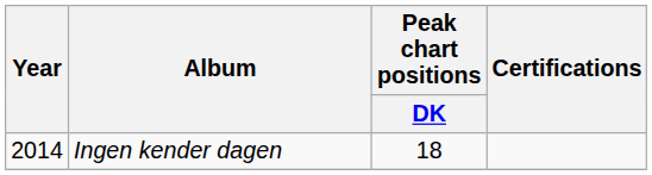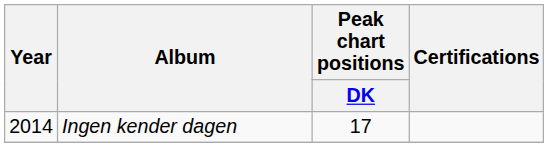 <table class="wikitable">
 <tr>
 <th rowspan="2" align="center">Year</th>
 <th rowspan="2" width="200" align="center">Album</th>
 <th colspan="1" align="center">Peak chart positions</th>
 <th rowspan="2" align="center">Certifications</th>
 </tr>
 <tr>
 <th style="width:3em;font-size:100%"><a href='#'>DK</a><br></th>
 </tr>
 <tr>
 <td rowspan="1" align="center">2014</td>
 <td><em>Ingen kender dagen</em></td>
-<td align="center">18</td>
+<td align="center">17</td>
 <td></td>
 </tr>
 <tr>
 </tr>
 </table>
